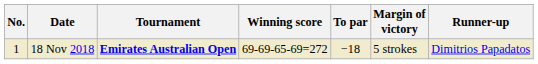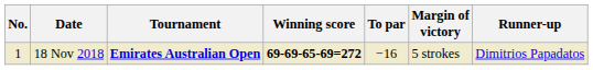 <table class="wikitable" style="font-size:95%;">
 <tr>
 <th>No.</th>
 <th>Date</th>
 <th>Tournament</th>
 <th>Winning score</th>
 <th>To par</th>
 <th>Margin of<br>victory</th>
 <th>Runner-up</th>
 </tr>
 <tr style="background:#f2ecce;">
 <td align=center>1</td>
 <td align=right>18 Nov <a href='#'>2018</a></td>
 <td><strong><a href='#'>Emirates Australian Open</a></strong></td>
-<td align=right>69-69-65-69=272</td>
-<td align=center>−18</td>
+<td align=right><strong>69-69-65-69=272</strong></td>
+<td align=center>−16</td>
 <td>5 strokes</td>
 <td> <a href='#'>Dimitrios Papadatos</a></td>
 </tr>
 </table>
